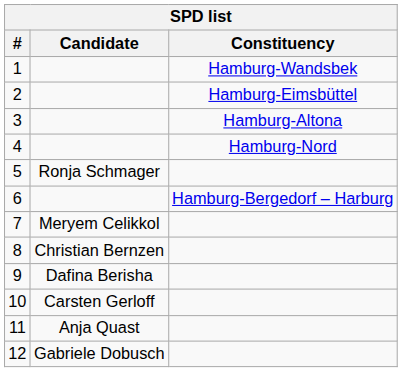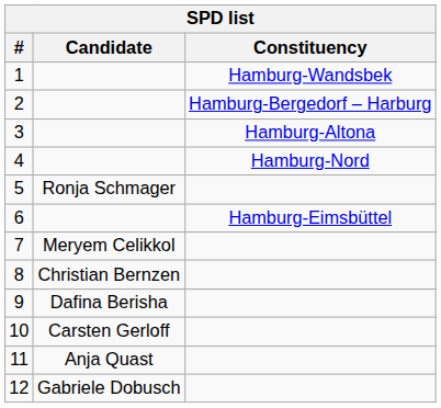 <table class="wikitable mw-collapsible mw-collapsed" style="text-align:center">
 <tr>
 <th colspan=3>SPD list</th>
 </tr>
 <tr>
 <th>#</th>
 <th>Candidate</th>
 <th>Constituency</th>
 </tr>
 <tr>
 <td>1</td>
 <td></td>
 <td><a href='#'>Hamburg-Wandsbek</a></td>
 </tr>
 <tr>
 <td>2</td>
 <td></td>
-<td><a href='#'>Hamburg-Eimsbüttel</a></td>
+<td><a href='#'>Hamburg-Bergedorf – Harburg</a></td>
 </tr>
 <tr>
 <td>3</td>
 <td></td>
 <td><a href='#'>Hamburg-Altona</a></td>
 </tr>
 <tr>
 <td>4</td>
 <td></td>
 <td><a href='#'>Hamburg-Nord</a></td>
 </tr>
 <tr>
 <td>5</td>
 <td>Ronja Schmager</td>
 <td></td>
 </tr>
 <tr>
 <td>6</td>
 <td></td>
-<td><a href='#'>Hamburg-Bergedorf – Harburg</a></td>
+<td><a href='#'>Hamburg-Eimsbüttel</a></td>
 </tr>
 <tr>
 <td>7</td>
 <td>Meryem Celikkol</td>
 <td></td>
 </tr>
 <tr>
 <td>8</td>
 <td>Christian Bernzen</td>
 <td></td>
 </tr>
 <tr>
 <td>9</td>
 <td>Dafina Berisha</td>
 <td></td>
 </tr>
 <tr>
 <td>10</td>
 <td>Carsten Gerloff</td>
 <td></td>
 </tr>
 <tr>
 <td>11</td>
 <td>Anja Quast</td>
 <td></td>
 </tr>
 <tr>
 <td>12</td>
 <td>Gabriele Dobusch</td>
 <td></td>
 </tr>
 </table>
